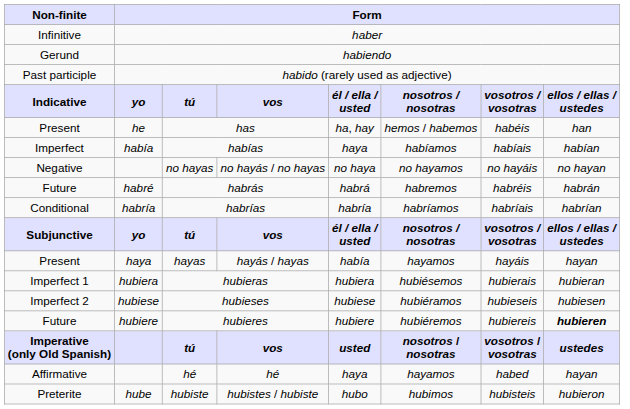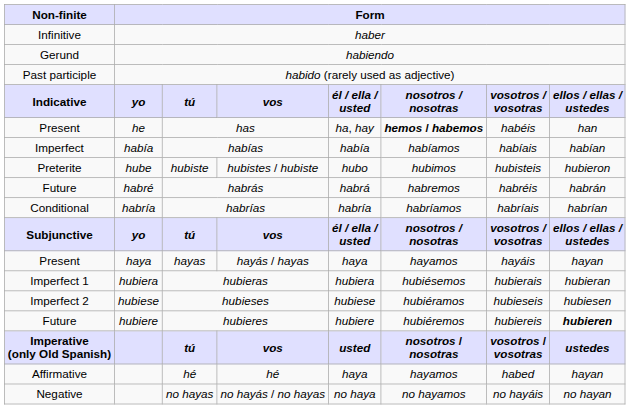 <table border="2" cellpadding="4" cellspacing="0" style="margin: 1em 1em 1em 0; background: #f9f9f9; border: 1px #aaa solid; border-collapse: collapse; font-size: 95%;">
 <tr>
 <th bgcolor="#E0E0FF">Non-finite</th>
 <th colspan="7" bgcolor="#E0E0FF">Form</th>
 </tr>
 <tr align = "center">
 <td>Infinitive</td>
 <td colspan="7"><em>haber</em></td>
 </tr>
 <tr align = "center">
 <td>Gerund</td>
 <td colspan="7"><em>habiendo</em></td>
 </tr>
 <tr align = "center">
 <td>Past participle</td>
 <td colspan="7"><em>habido</em> (rarely used as adjective)</td>
 </tr>
 <tr align = "center">
 <th bgcolor="#E0E0FF">Indicative</th>
 <th bgcolor="#E0E0FF"><em>yo</em></th>
 <th bgcolor="#E0E0FF"><em>tú</em></th>
 <th bgcolor="#E0E0FF"><em>vos</em></th>
 <th bgcolor="#E0E0FF"><em>él / ella /<br> usted</em></th>
 <th bgcolor="#E0E0FF"><em>nosotros /<br>nosotras</em></th>
 <th bgcolor="#E0E0FF"><em>vosotros /<br>vosotras</em></th>
 <th bgcolor="#E0E0FF"><em>ellos / ellas /<br>ustedes</em></th>
 </tr>
 <tr align = "center">
 <td>Present</td>
 <td><em>he</em></td>
 <td colspan="2"><em>has</em></td>
 <td><em>ha</em>, <em>hay</em></td>
-<td><em>hemos</em> / <em>habemos</em></td>
+<td><strong><em>hemos</em> / <em>habemos</em></strong></td>
 <td><em>habéis</em></td>
 <td><em>han</em></td>
 </tr>
 <tr align = "center">
 <td>Imperfect</td>
 <td><em>había</em></td>
 <td colspan="2"><em>habías</em></td>
-<td><em>haya</em></td>
+<td><em>había</em></td>
 <td><em>habíamos</em></td>
 <td><em>habíais</em></td>
 <td><em>habían</em></td>
 </tr>
 <tr align = "center">
-<td>Negative</td>
-<td> </td>
-<td><em>no hayas</em></td>
-<td><em>no hayás</em> / <em>no hayas</em></td>
-<td><em>no haya</em></td>
-<td><em>no hayamos</em></td>
-<td><em>no hayáis</em></td>
-<td><em>no hayan</em></td>
+<td>Preterite</td>
+<td><em>hube</em></td>
+<td><em>hubiste</em></td>
+<td><em>hubistes</em> / <em>hubiste</em></td>
+<td><em>hubo</em></td>
+<td><em>hubimos</em></td>
+<td><em>hubisteis</em></td>
+<td><em>hubieron</em></td>
 </tr>
 <tr align = "center">
 <td>Future</td>
 <td><em>habré</em></td>
 <td colspan="2"><em>habrás</em></td>
 <td><em>habrá</em></td>
 <td><em>habremos</em></td>
 <td><em>habréis</em></td>
 <td><em>habrán</em></td>
 </tr>
 <tr align = "center">
 <td>Conditional</td>
 <td><em>habría</em></td>
 <td colspan="2"><em>habrías</em></td>
 <td><em>habría</em></td>
 <td><em>habríamos</em></td>
 <td><em>habríais</em></td>
 <td><em>habrían</em></td>
 </tr>
 <tr align = "center">
 <th bgcolor="#E0E0FF">Subjunctive</th>
 <th bgcolor="#E0E0FF"><em>yo</em></th>
 <th bgcolor="#E0E0FF"><em>tú</em></th>
 <th bgcolor="#E0E0FF"><em>vos</em></th>
 <th bgcolor="#E0E0FF"><em>él / ella /<br> usted</em></th>
 <th bgcolor="#E0E0FF"><em>nosotros /<br>nosotras</em></th>
 <th bgcolor="#E0E0FF"><em>vosotros /<br>vosotras</em></th>
 <th bgcolor="#E0E0FF"><em>ellos / ellas /<br>ustedes</em></th>
 </tr>
 <tr align = "center">
 <td>Present</td>
 <td><em>haya</em></td>
 <td><em>hayas</em></td>
 <td><em>hayás</em> / <em>hayas</em></td>
-<td><em>había</em></td>
+<td><em>haya</em></td>
 <td><em>hayamos</em></td>
 <td><em>hayáis</em></td>
 <td><em>hayan</em></td>
 </tr>
 <tr align = "center">
 <td>Imperfect 1</td>
 <td><em>hubiera</em></td>
 <td colspan="2"><em>hubieras</em></td>
 <td><em>hubiera</em></td>
 <td><em>hubiésemos</em></td>
 <td><em>hubierais</em></td>
 <td><em>hubieran</em></td>
 </tr>
 <tr align = "center">
 <td>Imperfect 2</td>
 <td><em>hubiese</em></td>
 <td colspan="2"><em>hubieses</em></td>
 <td><em>hubiese</em></td>
 <td><em>hubiéramos</em></td>
 <td><em>hubieseis</em></td>
 <td><em>hubiesen</em></td>
 </tr>
 <tr align = "center">
 <td>Future</td>
 <td><em>hubiere</em></td>
 <td colspan="2"><em>hubieres</em></td>
 <td><em>hubiere</em></td>
 <td><em>hubiéremos</em></td>
 <td><em>hubiereis</em></td>
 <td><strong><em>hubieren</em></strong></td>
 </tr>
 <tr align = "center">
 <th bgcolor="#E0E0FF">Imperative <br> (only Old Spanish)</th>
 <th bgcolor="#E0E0FF"> </th>
 <th bgcolor="#E0E0FF"><em>tú</em></th>
 <th bgcolor="#E0E0FF"><em>vos</em></th>
 <th bgcolor="#E0E0FF"><em>usted</em></th>
 <th bgcolor="#E0E0FF"><em>nosotros</em> /<br> <em>nosotras</em></th>
 <th bgcolor="#E0E0FF"><em>vosotros</em> /<br><em>vosotras</em></th>
 <th bgcolor="#E0E0FF"><em>ustedes</em></th>
 </tr>
 <tr align = "center">
 <td>Affirmative</td>
 <td> </td>
 <td><em>hé</em></td>
 <td><em>hé</em></td>
 <td><em>haya</em></td>
 <td><em>hayamos</em></td>
 <td><em>habed</em></td>
 <td><em>hayan</em></td>
 </tr>
 <tr align = "center">
-<td>Preterite</td>
-<td><em>hube</em></td>
-<td><em>hubiste</em></td>
-<td><em>hubistes</em> / <em>hubiste</em></td>
-<td><em>hubo</em></td>
-<td><em>hubimos</em></td>
-<td><em>hubisteis</em></td>
-<td><em>hubieron</em></td>
+<td>Negative</td>
+<td> </td>
+<td><em>no hayas</em></td>
+<td><em>no hayás</em> / <em>no hayas</em></td>
+<td><em>no haya</em></td>
+<td><em>no hayamos</em></td>
+<td><em>no hayáis</em></td>
+<td><em>no hayan</em></td>
 </tr>
 </table>
